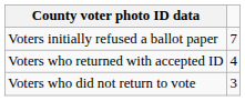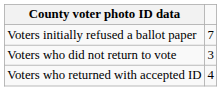 <table class="wikitable">
 <tr>
 <th>County voter photo ID data</th>
 </tr>
 <tr>
 <td style="text-align:left">Voters initially refused a ballot paper</td>
 <td style="text-align:center">7</td>
 </tr>
 <tr>
+<td style="text-align:left">Voters who did not return to vote</td>
+<td style="text-align:center">3</td>
+</tr>
+<tr>
 <td style="text-align:left">Voters who returned with accepted ID</td>
 <td style="text-align:center">4</td>
 </tr>
-<tr>
-<td style="text-align:left">Voters who did not return to vote</td>
-<td style="text-align:center">3</td>
-</tr>
 </table>
